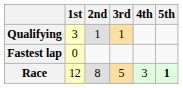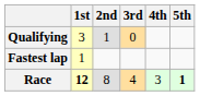 <table class="wikitable" style="font-size:90%; text-align:center;">
 <tr>
 <th></th>
 <th>1st</th>
 <th>2nd</th>
 <th>3rd</th>
 <th>4th</th>
 <th>5th</th>
 </tr>
 <tr>
 <th>Qualifying</th>
 <td style="background:#ffffbf;">3</td>
 <td style="background:#dfdfdf;">1</td>
-<td style="background:#ffdf9f;">1</td>
+<td style="background:#ffdf9f;">0</td>
 <td></td>
 <td></td>
 </tr>
 <tr>
 <th>Fastest lap</th>
-<td style="background:#ffffbf;">0</td>
+<td style="background:#ffffbf;">1</td>
 <td></td>
 <td></td>
 <td></td>
 <td></td>
 </tr>
 <tr>
 <th>Race</th>
-<td style="background:#ffffbf;">12</td>
+<td style="background:#ffffbf;"><strong>12</strong></td>
 <td style="background:#dfdfdf;">8</td>
-<td style="background:#ffdf9f;">5</td>
+<td style="background:#ffdf9f;">4</td>
 <td style="background:#dfffdf;">3</td>
 <td style="background:#dfffdf;"><strong>1</strong></td>
 </tr>
 </table>
